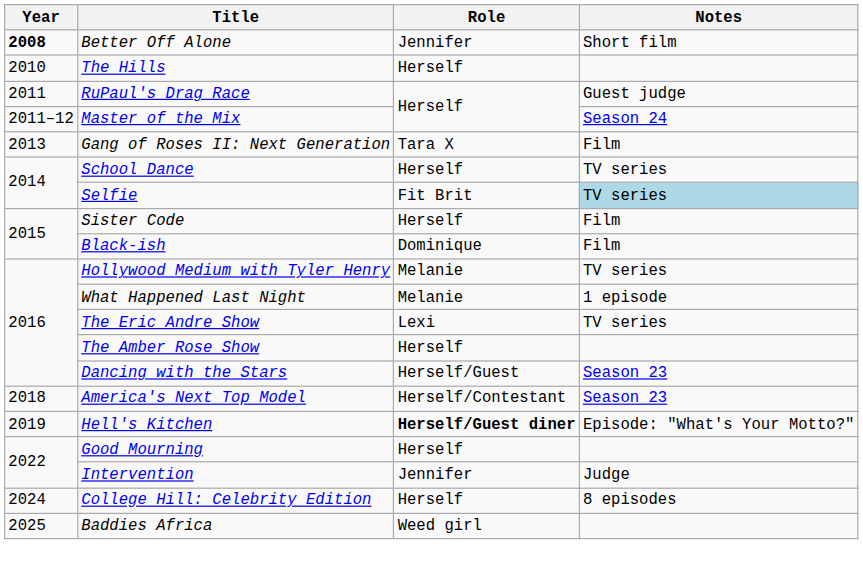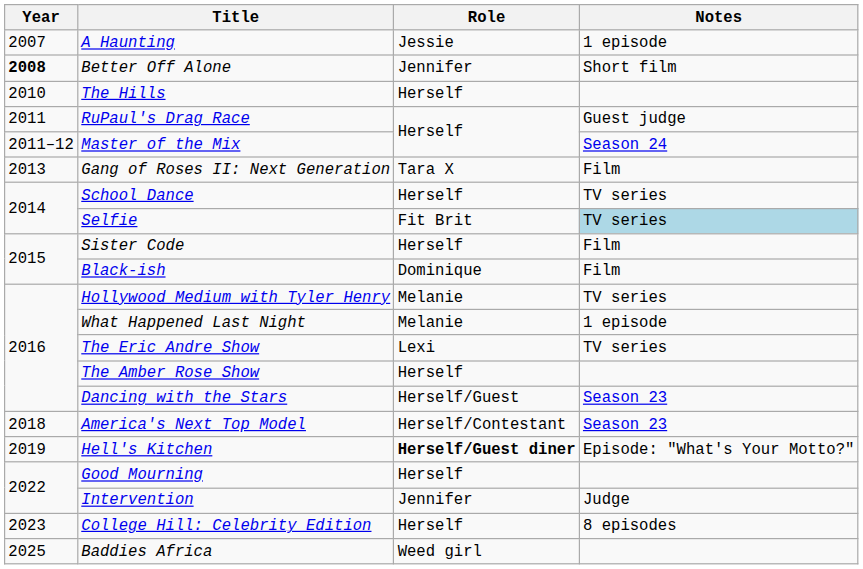 <table class="wikitable sortable">
 <tr>
 <th>Year</th>
 <th>Title</th>
 <th>Role</th>
 <th>Notes</th>
+</tr>
+<tr>
+<td>2007</td>
+<td><em><a href='#'>A Haunting</a></em></td>
+<td>Jessie</td>
+<td>1 episode</td>
 </tr>
 <tr>
 <td><strong>2008</strong></td>
 <td><em>Better Off Alone</em></td>
 <td>Jennifer</td>
 <td>Short film</td>
 </tr>
 <tr>
 <td>2010</td>
 <td><em><a href='#'>The Hills</a></em></td>
 <td>Herself</td>
 <td></td>
 </tr>
 <tr>
 <td>2011</td>
 <td><em><a href='#'>RuPaul's Drag Race</a></em></td>
 <td rowspan=2>Herself</td>
 <td>Guest judge</td>
 </tr>
 <tr>
 <td>2011–12</td>
 <td><em><a href='#'>Master of the Mix</a></em></td>
 <td><a href='#'>Season 24</a></td>
 </tr>
 <tr>
 <td>2013</td>
 <td><em>Gang of Roses II: Next Generation</em></td>
 <td>Tara X</td>
 <td>Film</td>
 </tr>
 <tr>
 <td rowspan="2">2014</td>
 <td><em><a href='#'>School Dance</a></em></td>
 <td>Herself</td>
 <td>TV series</td>
 </tr>
 <tr>
 <td><em><a href='#'>Selfie</a></em></td>
 <td>Fit Brit</td>
 <td style="background: lightblue;">TV series</td>
 </tr>
 <tr>
 <td rowspan="2">2015</td>
 <td><em>Sister Code</em></td>
 <td>Herself</td>
 <td>Film</td>
 </tr>
 <tr>
 <td><em><a href='#'>Black-ish</a></em></td>
 <td>Dominique</td>
 <td>Film</td>
 </tr>
 <tr>
 <td rowspan="5">2016</td>
 <td><em><a href='#'>Hollywood Medium with Tyler Henry</a></em></td>
 <td>Melanie</td>
 <td>TV series</td>
 </tr>
 <tr>
 <td><em>What Happened Last Night</em></td>
 <td>Melanie</td>
 <td>1 episode</td>
 </tr>
 <tr>
 <td><em><a href='#'>The Eric Andre Show</a></em></td>
 <td>Lexi</td>
 <td>TV series</td>
 </tr>
 <tr>
 <td><em><a href='#'>The Amber Rose Show</a></em></td>
 <td>Herself</td>
 <td></td>
 </tr>
 <tr>
 <td><em><a href='#'>Dancing with the Stars</a></em></td>
 <td>Herself/Guest</td>
 <td><a href='#'>Season 23</a></td>
 </tr>
 <tr>
 <td>2018</td>
 <td><em><a href='#'>America's Next Top Model</a></em></td>
 <td>Herself/Contestant</td>
 <td><a href='#'>Season 23</a></td>
 </tr>
 <tr>
 <td>2019</td>
 <td><em><a href='#'>Hell's Kitchen</a></em></td>
 <td><strong>Herself/Guest diner</strong></td>
 <td>Episode: "What's Your Motto?"</td>
 </tr>
 <tr>
 <td rowspan="2">2022</td>
 <td><em><a href='#'>Good Mourning</a></em></td>
 <td>Herself</td>
 <td></td>
 </tr>
 <tr>
 <td><em><a href='#'>Intervention</a></em></td>
 <td>Jennifer</td>
 <td>Judge</td>
 </tr>
 <tr>
-<td>2024</td>
+<td>2023</td>
 <td><em><a href='#'>College Hill: Celebrity Edition</a></em></td>
 <td>Herself</td>
 <td>8 episodes</td>
 </tr>
 <tr>
 <td>2025</td>
 <td><em>Baddies Africa</em></td>
 <td>Weed girl</td>
 </tr>
 </table>
